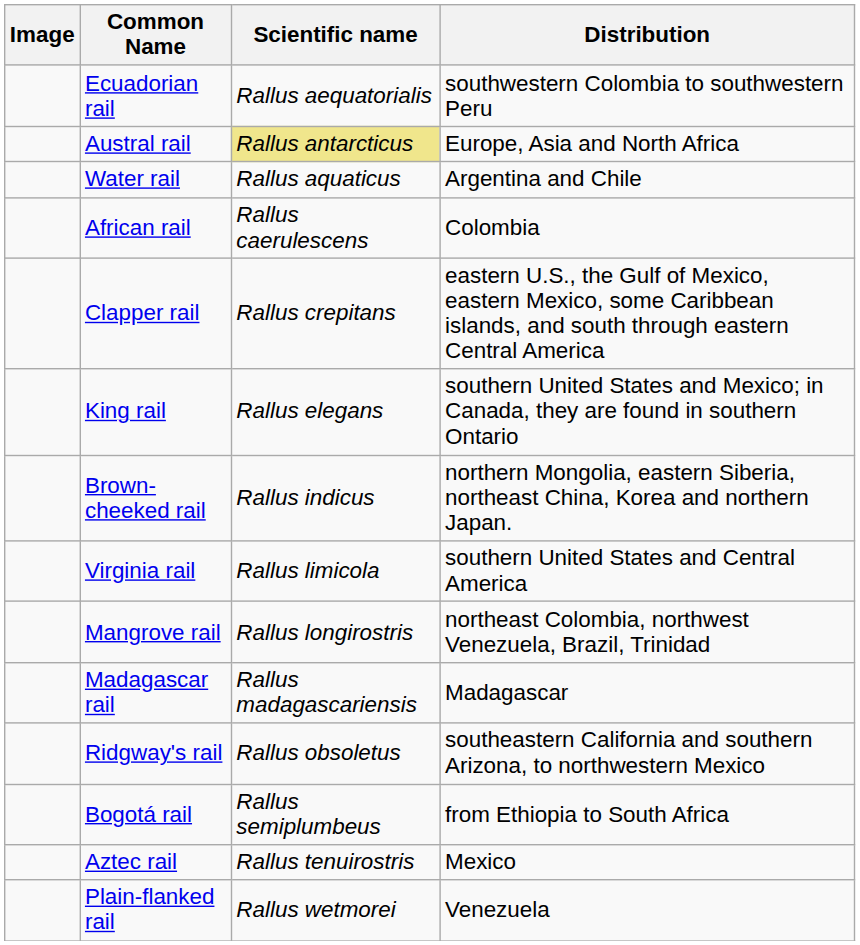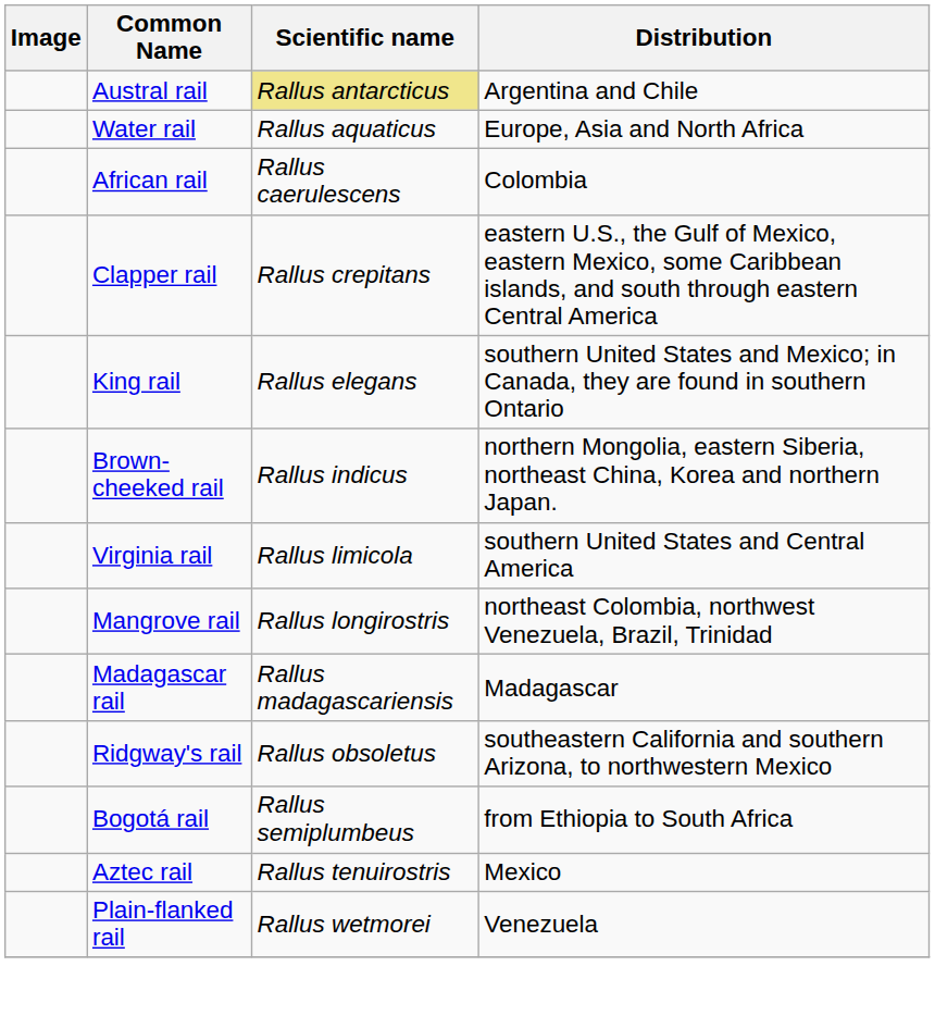 <table class="wikitable">
 <tr>
 <th>Image</th>
 <th>Common Name</th>
 <th>Scientific name</th>
 <th>Distribution</th>
 </tr>
 <tr>
 <td></td>
-<td><a href='#'>Ecuadorian rail</a></td>
-<td><em>Rallus aequatorialis</em></td>
-<td>southwestern Colombia to southwestern Peru</td>
-</tr>
-<tr>
-<td></td>
 <td><a href='#'>Austral rail</a></td>
 <td style="background: khaki;"><em>Rallus antarcticus</em></td>
-<td>Europe, Asia and North Africa</td>
+<td>Argentina and Chile</td>
 </tr>
 <tr>
 <td></td>
 <td><a href='#'>Water rail</a></td>
 <td><em>Rallus aquaticus</em></td>
-<td>Argentina and Chile</td>
+<td>Europe, Asia and North Africa</td>
 </tr>
 <tr>
 <td></td>
 <td><a href='#'>African rail</a></td>
 <td><em>Rallus caerulescens</em></td>
 <td>Colombia</td>
 </tr>
 <tr>
 <td></td>
 <td><a href='#'>Clapper rail</a></td>
 <td><em>Rallus crepitans</em></td>
 <td>eastern U.S., the Gulf of Mexico, eastern Mexico, some Caribbean islands, and south through eastern Central America</td>
 </tr>
 <tr>
 <td></td>
 <td><a href='#'>King rail</a></td>
 <td><em>Rallus elegans</em></td>
 <td>southern United States and Mexico; in Canada, they are found in southern Ontario</td>
 </tr>
 <tr>
 <td></td>
 <td><a href='#'>Brown-cheeked rail</a></td>
 <td><em>Rallus indicus</em></td>
 <td>northern Mongolia, eastern Siberia, northeast China, Korea and northern Japan.</td>
 </tr>
 <tr>
 <td></td>
 <td><a href='#'>Virginia rail</a></td>
 <td><em>Rallus limicola</em></td>
 <td>southern United States and Central America</td>
 </tr>
 <tr>
 <td></td>
 <td><a href='#'>Mangrove rail</a></td>
 <td><em>Rallus longirostris</em></td>
 <td>northeast Colombia, northwest Venezuela, Brazil, Trinidad</td>
 </tr>
 <tr>
 <td></td>
 <td><a href='#'>Madagascar rail</a></td>
 <td><em>Rallus madagascariensis</em></td>
 <td>Madagascar</td>
 </tr>
 <tr>
 <td></td>
 <td><a href='#'>Ridgway's rail</a></td>
 <td><em>Rallus obsoletus</em></td>
 <td>southeastern California and southern Arizona, to northwestern Mexico</td>
 </tr>
 <tr>
 <td></td>
 <td><a href='#'>Bogotá rail</a></td>
 <td><em>Rallus semiplumbeus</em></td>
 <td>from Ethiopia to South Africa</td>
 </tr>
 <tr>
 <td></td>
 <td><a href='#'>Aztec rail</a></td>
 <td><em>Rallus tenuirostris</em></td>
 <td>Mexico</td>
 </tr>
 <tr>
 <td></td>
 <td><a href='#'>Plain-flanked rail</a></td>
 <td><em>Rallus wetmorei</em></td>
 <td>Venezuela</td>
 </tr>
 <tr>
 </tr>
 </table>
